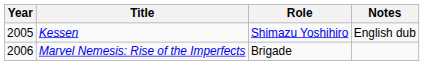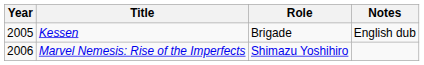 <table class="wikitable sortable">
 <tr>
 <th>Year</th>
 <th>Title</th>
 <th>Role</th>
 <th>Notes</th>
 </tr>
 <tr>
 <td>2005</td>
 <td><em><a href='#'>Kessen</a></em></td>
-<td><a href='#'>Shimazu Yoshihiro</a></td>
+<td>Brigade</td>
 <td>English dub</td>
 </tr>
 <tr>
 <td>2006</td>
 <td><em><a href='#'>Marvel Nemesis: Rise of the Imperfects</a></em></td>
-<td>Brigade</td>
+<td><a href='#'>Shimazu Yoshihiro</a></td>
 <td></td>
 </tr>
 </table>
